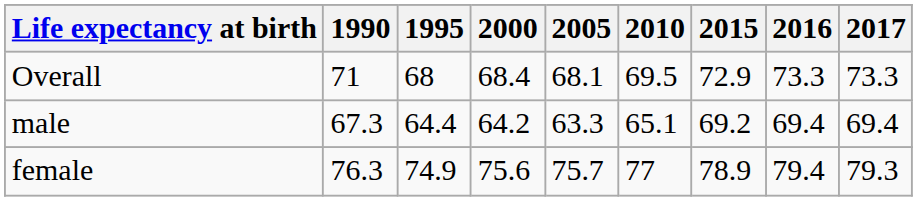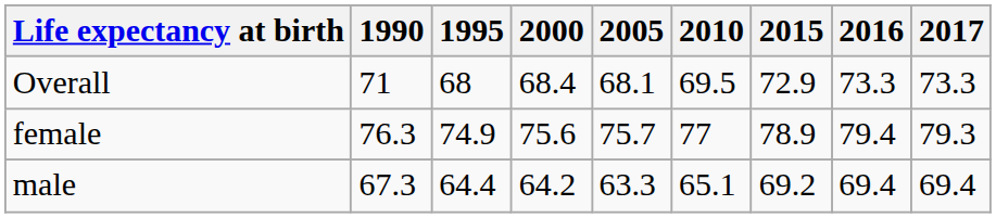 <table class="wikitable">
 <tr>
 <th><a href='#'>Life expectancy</a> at birth</th>
 <th>1990</th>
 <th>1995</th>
 <th>2000</th>
 <th>2005</th>
 <th>2010</th>
 <th>2015</th>
 <th>2016</th>
 <th>2017</th>
 </tr>
 <tr>
 <td>Overall</td>
 <td>71</td>
 <td>68</td>
 <td>68.4</td>
 <td>68.1</td>
 <td>69.5</td>
 <td>72.9</td>
 <td>73.3</td>
 <td>73.3</td>
 </tr>
 <tr>
+<td>female</td>
+<td>76.3</td>
+<td>74.9</td>
+<td>75.6</td>
+<td>75.7</td>
+<td>77</td>
+<td>78.9</td>
+<td>79.4</td>
+<td>79.3</td>
+</tr>
+<tr>
 <td>male</td>
 <td>67.3</td>
 <td>64.4</td>
 <td>64.2</td>
 <td>63.3</td>
 <td>65.1</td>
 <td>69.2</td>
 <td>69.4</td>
 <td>69.4</td>
 </tr>
-<tr>
-<td>female</td>
-<td>76.3</td>
-<td>74.9</td>
-<td>75.6</td>
-<td>75.7</td>
-<td>77</td>
-<td>78.9</td>
-<td>79.4</td>
-<td>79.3</td>
-</tr>
 </table>
